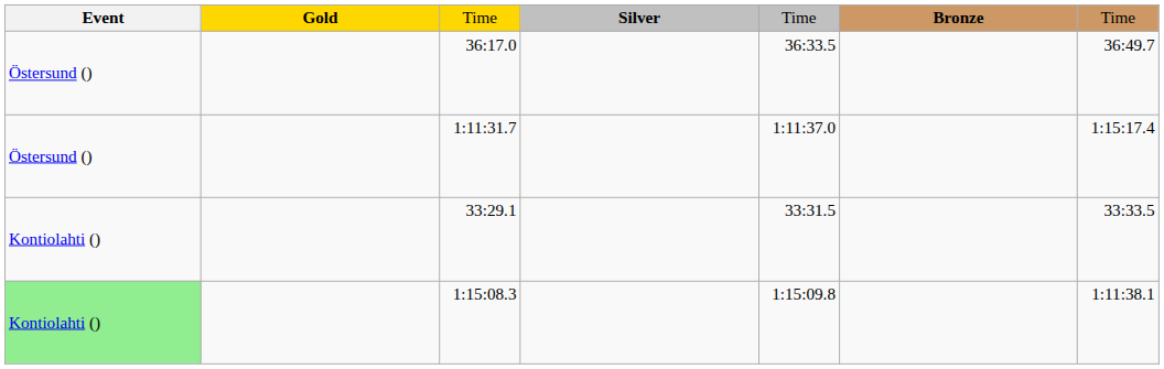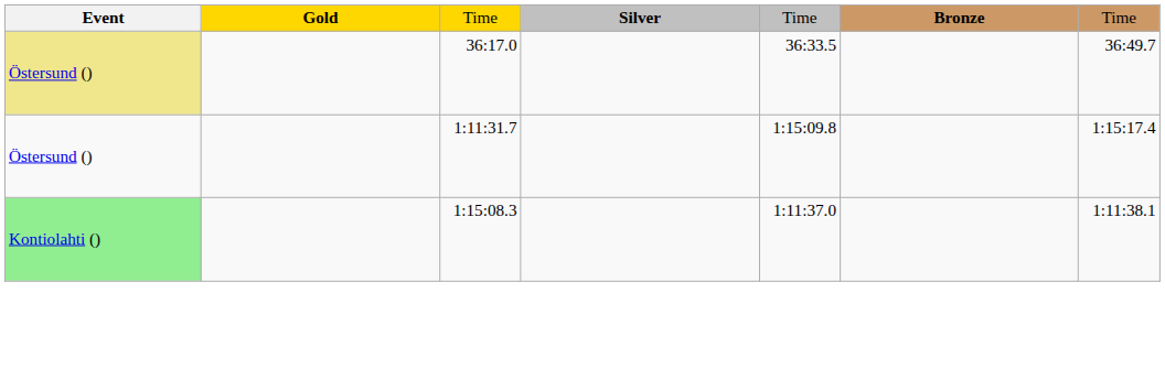 <table class="wikitable">
 <tr>
 <th width="180">Event</th>
 <th width="220" style="background:gold">Gold</th>
 <th width="70" style="background:gold;font-weight:normal">Time</th>
 <th width="220" style="background:silver">Silver</th>
 <th width="70" style="background:silver;font-weight:normal">Time</th>
 <th width="220" style="background:#CC9966">Bronze</th>
 <th width="70" style="background:#CC9966;font-weight:normal">Time</th>
 </tr>
 <tr>
-<td><a href='#'>Östersund</a> ()<br></td>
+<td style="background: khaki;"><a href='#'>Östersund</a> ()<br></td>
 <td></td>
 <td align="right">36:17.0<br><br><br><br></td>
 <td></td>
 <td align="right">36:33.5<br><br><br><br></td>
 <td></td>
 <td align="right">36:49.7<br><br><br><br></td>
 </tr>
 <tr>
 <td><a href='#'>Östersund</a> ()<br></td>
 <td></td>
 <td align="right">1:11:31.7<br><br><br><br></td>
 <td></td>
-<td align="right">1:11:37.0<br><br><br><br></td>
+<td align="right">1:15:09.8<br><br><br><br></td>
 <td></td>
 <td align="right">1:15:17.4<br><br><br><br></td>
-</tr>
-<tr>
-<td><a href='#'>Kontiolahti</a> ()<br></td>
-<td></td>
-<td align="right">33:29.1<br><br><br><br></td>
-<td></td>
-<td align="right">33:31.5<br><br><br><br></td>
-<td></td>
-<td align="right">33:33.5<br><br><br><br></td>
 </tr>
 <tr>
 <td style="background: lightgreen;"><a href='#'>Kontiolahti</a> ()<br></td>
 <td></td>
 <td align="right">1:15:08.3<br><br><br><br></td>
 <td></td>
-<td align="right">1:15:09.8<br><br><br><br></td>
+<td align="right">1:11:37.0<br><br><br><br></td>
 <td></td>
 <td align="right">1:11:38.1<br><br><br><br></td>
 </tr>
 </table>
